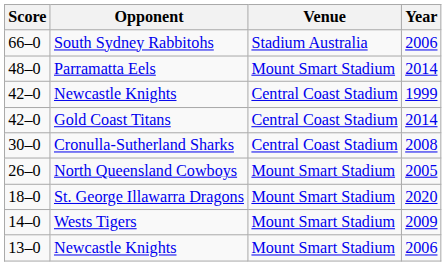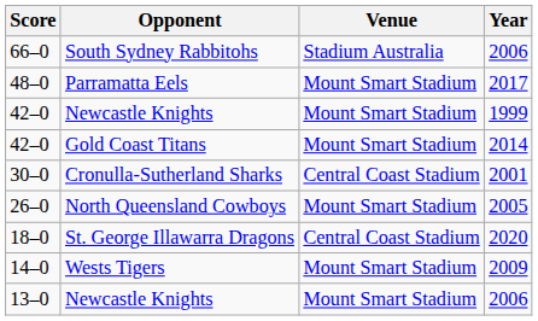 <table class="wikitable">
 <tr>
 <th>Score</th>
 <th>Opponent</th>
 <th>Venue</th>
 <th>Year</th>
 </tr>
 <tr>
 <td>66–0</td>
 <td><a href='#'>South Sydney Rabbitohs</a></td>
 <td><a href='#'>Stadium Australia</a></td>
 <td><a href='#'>2006</a></td>
 </tr>
 <tr>
 <td>48–0</td>
 <td><a href='#'>Parramatta Eels</a></td>
 <td><a href='#'>Mount Smart Stadium</a></td>
-<td><a href='#'>2014</a></td>
+<td><a href='#'>2017</a></td>
 </tr>
 <tr>
 <td>42–0</td>
 <td><a href='#'>Newcastle Knights</a></td>
-<td><a href='#'>Central Coast Stadium</a></td>
+<td><a href='#'>Mount Smart Stadium</a></td>
 <td><a href='#'>1999</a></td>
 </tr>
 <tr>
 <td>42–0</td>
 <td><a href='#'>Gold Coast Titans</a></td>
-<td><a href='#'>Central Coast Stadium</a></td>
+<td><a href='#'>Mount Smart Stadium</a></td>
 <td><a href='#'>2014</a></td>
 </tr>
 <tr>
 <td>30–0</td>
 <td><a href='#'>Cronulla-Sutherland Sharks</a></td>
 <td><a href='#'>Central Coast Stadium</a></td>
-<td><a href='#'>2008</a></td>
+<td><a href='#'>2001</a></td>
 </tr>
 <tr>
 <td>26–0</td>
 <td><a href='#'>North Queensland Cowboys</a></td>
 <td><a href='#'>Mount Smart Stadium</a></td>
 <td><a href='#'>2005</a></td>
 </tr>
 <tr>
 <td>18–0</td>
 <td><a href='#'>St. George Illawarra Dragons</a></td>
-<td><a href='#'>Mount Smart Stadium</a></td>
+<td><a href='#'>Central Coast Stadium</a></td>
 <td><a href='#'>2020</a></td>
 </tr>
 <tr>
 <td>14–0</td>
 <td><a href='#'>Wests Tigers</a></td>
 <td><a href='#'>Mount Smart Stadium</a></td>
 <td><a href='#'>2009</a></td>
 </tr>
 <tr>
 <td>13–0</td>
 <td><a href='#'>Newcastle Knights</a></td>
 <td><a href='#'>Mount Smart Stadium</a></td>
 <td><a href='#'>2006</a></td>
 </tr>
 </table>
